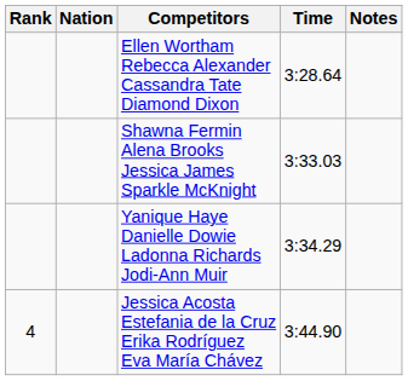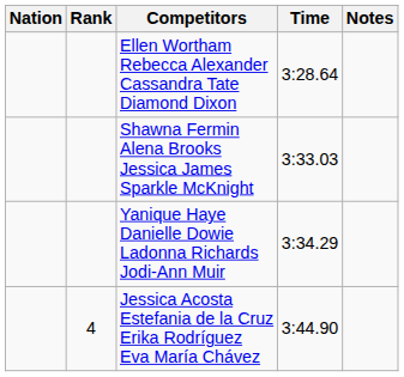 <table class="wikitable sortable" style="text-align:center">
 <tr>
+<th>Nation</th>
 <th>Rank</th>
-<th>Nation</th>
 <th>Competitors</th>
 <th>Time</th>
 <th>Notes</th>
 </tr>
 <tr>
+<td align=left></td>
 <td></td>
-<td align=left></td>
 <td align=left><a href='#'>Ellen Wortham</a><br><a href='#'>Rebecca Alexander</a><br><a href='#'>Cassandra Tate</a><br><a href='#'>Diamond Dixon</a></td>
 <td>3:28.64</td>
 <td></td>
 </tr>
 <tr>
+<td align=left></td>
 <td></td>
-<td align=left></td>
 <td align=left><a href='#'>Shawna Fermin</a><br><a href='#'>Alena Brooks</a><br><a href='#'>Jessica James</a><br><a href='#'>Sparkle McKnight</a></td>
 <td>3:33.03</td>
 <td></td>
 </tr>
 <tr>
+<td align=left></td>
 <td></td>
-<td align=left></td>
 <td align=left><a href='#'>Yanique Haye</a><br><a href='#'>Danielle Dowie</a><br><a href='#'>Ladonna Richards</a><br><a href='#'>Jodi-Ann Muir</a></td>
 <td>3:34.29</td>
 <td></td>
 </tr>
 <tr>
+<td align=left></td>
 <td>4</td>
-<td align=left></td>
 <td align=left><a href='#'>Jessica Acosta</a><br><a href='#'>Estefania de la Cruz</a><br><a href='#'>Erika Rodríguez</a><br><a href='#'>Eva María Chávez</a></td>
 <td>3:44.90</td>
 <td></td>
 </tr>
 </table>
